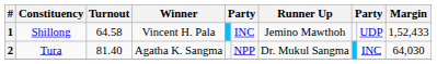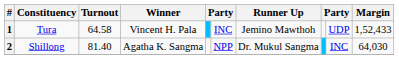 <table class="wikitable sortable" style="text-align:center">
 <tr>
 <th>#</th>
 <th>Constituency</th>
 <th>Turnout</th>
 <th>Winner</th>
 <th colspan=2>Party</th>
 <th>Runner Up</th>
 <th colspan=2>Party</th>
 <th>Margin</th>
 </tr>
 <tr>
 <th>1</th>
-<td><a href='#'>Shillong</a></td>
+<td><a href='#'>Tura</a></td>
 <td>64.58 </td>
 <td>Vincent H. Pala</td>
 <td bgcolor="#00BFFF"></td>
 <td><a href='#'>INC</a></td>
 <td>Jemino Mawthoh</td>
 <td></td>
 <td><a href='#'>UDP</a></td>
 <td>1,52,433</td>
 </tr>
 <tr>
 <th>2</th>
-<td><a href='#'>Tura</a></td>
+<td><a href='#'>Shillong</a></td>
 <td>81.40 </td>
 <td>Agatha K. Sangma</td>
 <td></td>
 <td><a href='#'>NPP</a></td>
 <td>Dr. Mukul Sangma</td>
 <td bgcolor="#00BFFF"></td>
 <td><a href='#'>INC</a></td>
 <td>64,030</td>
 </tr>
 <tr>
 </tr>
 </table>
